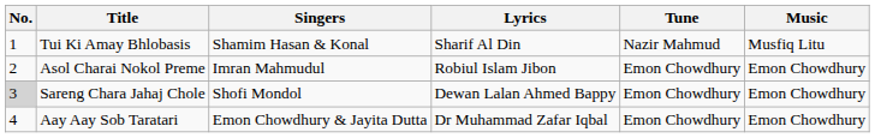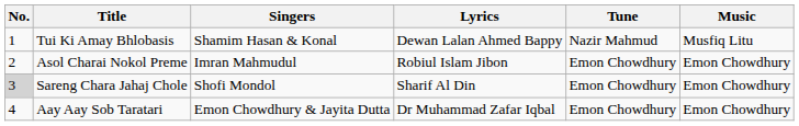 <table class="wikitable">
 <tr>
 <th>No.</th>
 <th>Title</th>
 <th>Singers</th>
 <th>Lyrics</th>
 <th>Tune</th>
 <th>Music</th>
 </tr>
 <tr>
 <td>1</td>
 <td>Tui Ki Amay Bhlobasis</td>
 <td>Shamim Hasan & Konal</td>
-<td>Sharif Al Din</td>
+<td>Dewan Lalan Ahmed Bappy</td>
 <td>Nazir Mahmud</td>
 <td>Musfiq Litu</td>
 </tr>
 <tr>
 <td>2</td>
 <td>Asol Charai Nokol Preme</td>
 <td>Imran Mahmudul</td>
 <td>Robiul Islam Jibon</td>
 <td>Emon Chowdhury</td>
 <td>Emon Chowdhury</td>
 </tr>
 <tr>
 <td style="background: lightgrey;">3</td>
 <td>Sareng Chara Jahaj Chole</td>
 <td>Shofi Mondol</td>
-<td>Dewan Lalan Ahmed Bappy</td>
+<td>Sharif Al Din</td>
 <td>Emon Chowdhury</td>
 <td>Emon Chowdhury</td>
 </tr>
 <tr>
 <td>4</td>
 <td>Aay Aay Sob Taratari</td>
 <td>Emon Chowdhury & Jayita Dutta</td>
 <td>Dr Muhammad Zafar Iqbal</td>
 <td>Emon Chowdhury</td>
 <td>Emon Chowdhury</td>
 </tr>
 </table>
